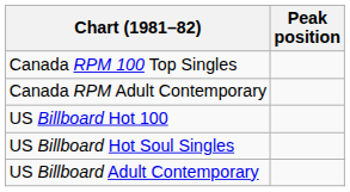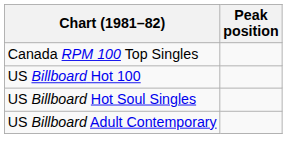 <table class="wikitable sortable">
 <tr>
 <th>Chart (1981–82)</th>
 <th>Peak<br>position</th>
 </tr>
 <tr>
 <td>Canada <em><a href='#'>RPM 100</a></em> Top Singles</td>
-<td></td>
-</tr>
-<tr>
-<td>Canada <em>RPM</em> Adult Contemporary </td>
 <td></td>
 </tr>
 <tr>
 <td>US <a href='#'><em>Billboard</em> Hot 100</a></td>
 <td></td>
 </tr>
 <tr>
 <td>US <em>Billboard</em> <a href='#'>Hot Soul Singles</a></td>
 <td></td>
 </tr>
 <tr>
 <td>US <em>Billboard</em> <a href='#'>Adult Contemporary</a></td>
 <td></td>
 </tr>
 </table>
